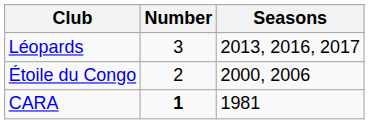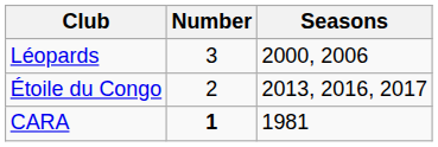 <table class="wikitable sortable">
 <tr>
 <th>Club</th>
 <th>Number</th>
 <th>Seasons</th>
 </tr>
 <tr>
 <td><a href='#'>Léopards</a></td>
 <td style="text-align:center">3</td>
-<td>2013, 2016, 2017</td>
+<td>2000, 2006</td>
 </tr>
 <tr>
 <td><a href='#'>Étoile du Congo</a></td>
 <td style="text-align:center">2</td>
-<td>2000, 2006</td>
+<td>2013, 2016, 2017</td>
 </tr>
 <tr>
 <td><a href='#'>CARA</a></td>
 <td style="text-align:center"><strong>1</strong></td>
 <td>1981</td>
 </tr>
 </table>
